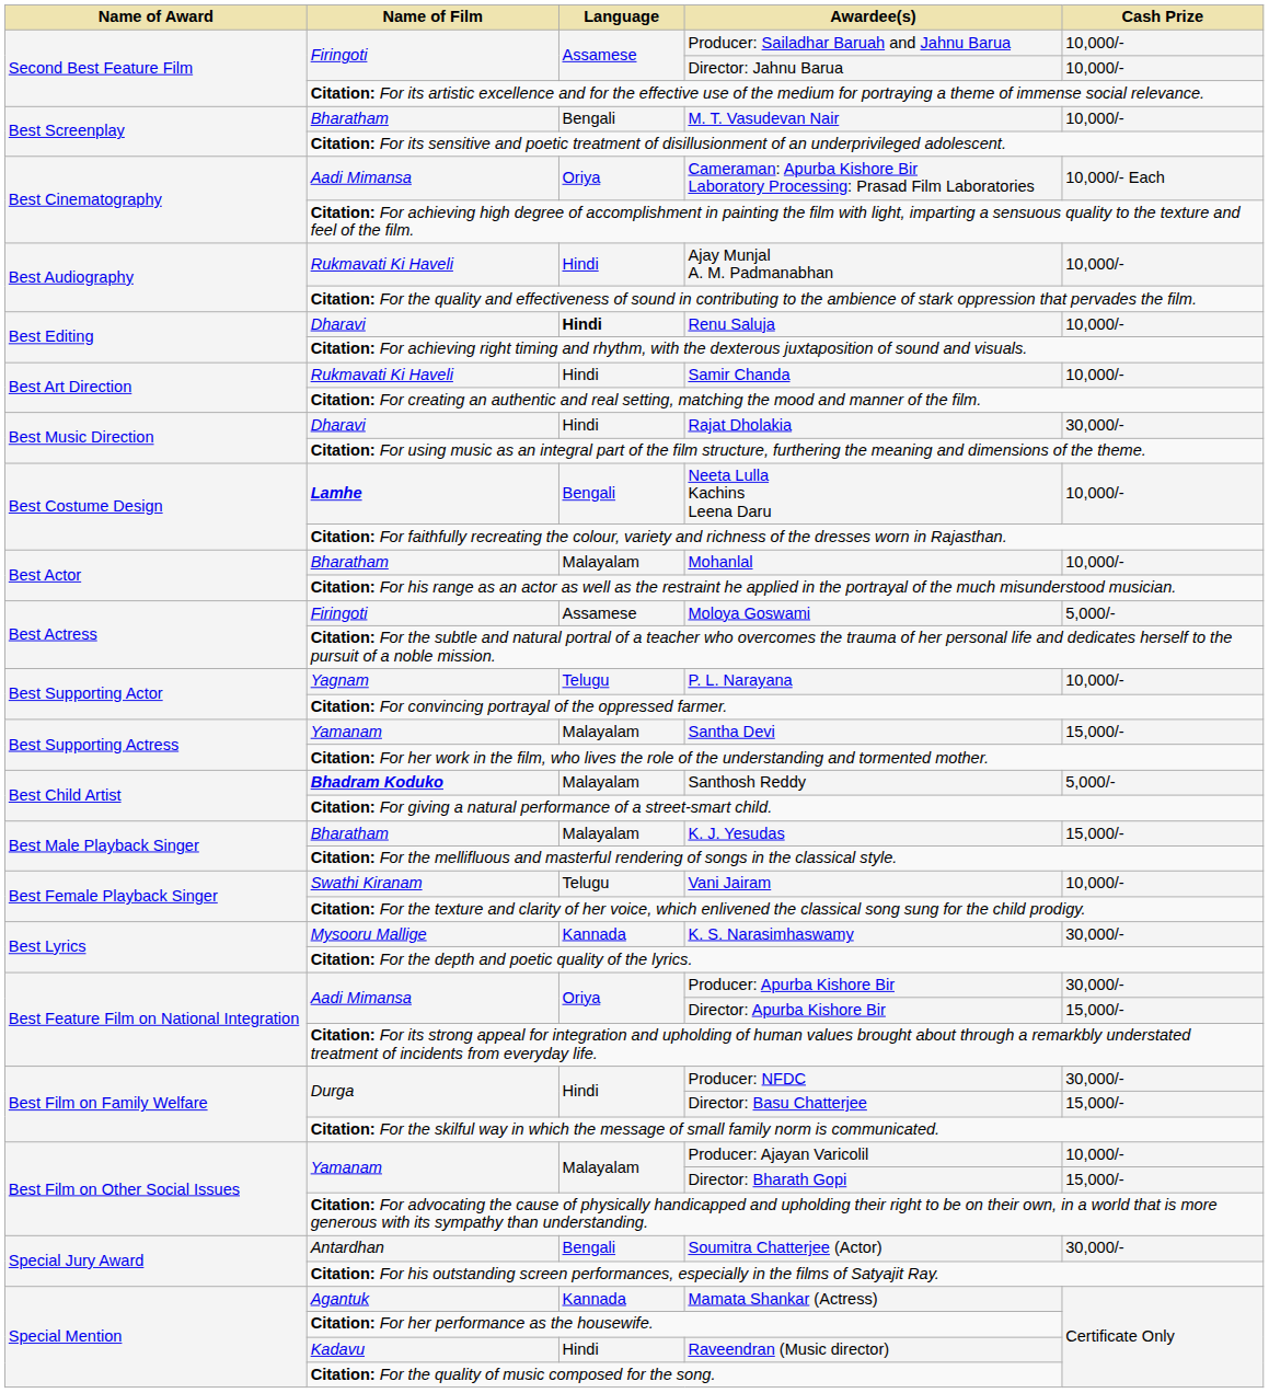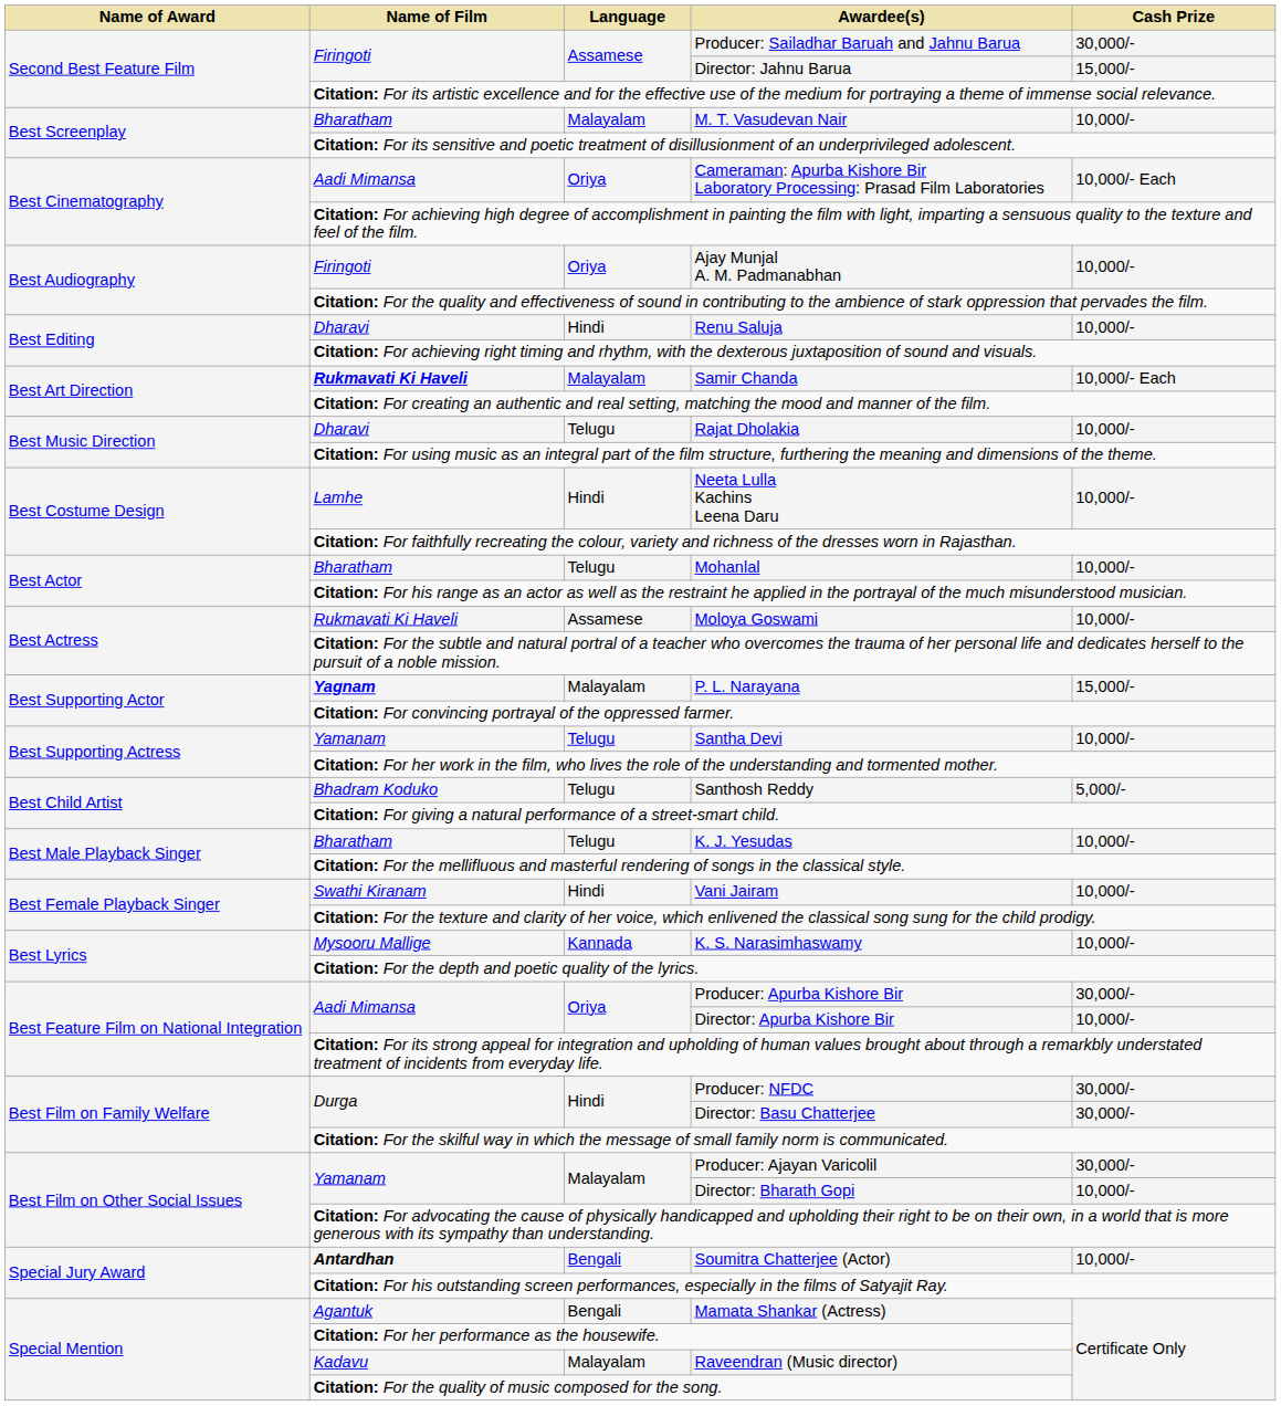 <table class="wikitable" style="width:100%;">
 <tr>
 <th style="background-color:#EFE4B0;width:24%;">Name of Award</th>
 <th style="background-color:#EFE4B0;width:20%;">Name of Film</th>
 <th style="background-color:#EFE4B0;width:10%;">Language</th>
 <th style="background-color:#EFE4B0;width:30%;">Awardee(s)</th>
 <th style="background-color:#EFE4B0;width:16%;">Cash Prize</th>
 </tr>
 <tr style="background-color:#F4F4F4">
 <td rowspan="3"><a href='#'>Second Best Feature Film</a></td>
 <td rowspan="2"><em><a href='#'>Firingoti</a></em></td>
 <td rowspan="2"><a href='#'>Assamese</a></td>
 <td>Producer: <a href='#'>Sailadhar Baruah</a> and <a href='#'>Jahnu Barua</a></td>
-<td> 10,000/-</td>
+<td> 30,000/-</td>
 </tr>
 <tr style="background-color:#F4F4F4">
 <td>Director: Jahnu Barua</td>
-<td> 10,000/-</td>
+<td> 15,000/-</td>
 </tr>
 <tr style="background-color:#F9F9F9">
 <td colspan="4"><strong>Citation:</strong> <em>For its artistic excellence and for the effective use of the medium for portraying a theme of immense social relevance.</em></td>
 </tr>
 <tr style="background-color:#F4F4F4">
 <td rowspan="2"><a href='#'>Best Screenplay</a></td>
 <td><em><a href='#'>Bharatham</a></em></td>
-<td>Bengali</td>
+<td><a href='#'>Malayalam</a></td>
 <td><a href='#'>M. T. Vasudevan Nair</a></td>
 <td> 10,000/-</td>
 </tr>
 <tr style="background-color:#F9F9F9">
 <td colspan="4"><strong>Citation:</strong> <em>For its sensitive and poetic treatment of disillusionment of an underprivileged adolescent.</em></td>
 </tr>
 <tr style="background-color:#F4F4F4">
 <td rowspan="2"><a href='#'>Best Cinematography</a></td>
 <td><em><a href='#'>Aadi Mimansa</a></em></td>
 <td><a href='#'>Oriya</a></td>
 <td><a href='#'>Cameraman</a>: <a href='#'>Apurba Kishore Bir</a><br><a href='#'>Laboratory Processing</a>: Prasad Film Laboratories</td>
 <td> 10,000/- Each</td>
 </tr>
 <tr style="background-color:#F9F9F9">
 <td colspan="4"><strong>Citation:</strong> <em>For achieving high degree of accomplishment in painting the film with light, imparting a sensuous quality to the texture and feel of the film.</em></td>
 </tr>
 <tr style="background-color:#F4F4F4">
 <td rowspan="2"><a href='#'>Best Audiography</a></td>
-<td><em><a href='#'>Rukmavati Ki Haveli</a></em></td>
-<td><a href='#'>Hindi</a></td>
+<td><em><a href='#'>Firingoti</a></em></td>
+<td><a href='#'>Oriya</a></td>
 <td>Ajay Munjal<br>A. M. Padmanabhan</td>
 <td> 10,000/-</td>
 </tr>
 <tr style="background-color:#F9F9F9">
 <td colspan="4"><strong>Citation:</strong> <em>For the quality and effectiveness of sound in contributing to the ambience of stark oppression that pervades the film.</em></td>
 </tr>
 <tr style="background-color:#F4F4F4">
 <td rowspan="2"><a href='#'>Best Editing</a></td>
 <td><em><a href='#'>Dharavi</a></em></td>
-<td><strong>Hindi</strong></td>
+<td>Hindi</td>
 <td><a href='#'>Renu Saluja</a></td>
 <td> 10,000/-</td>
 </tr>
 <tr style="background-color:#F9F9F9">
 <td colspan="4"><strong>Citation:</strong> <em>For achieving right timing and rhythm, with the dexterous juxtaposition of sound and visuals.</em></td>
 </tr>
 <tr style="background-color:#F4F4F4">
 <td rowspan="2"><a href='#'>Best Art Direction</a></td>
-<td><em><a href='#'>Rukmavati Ki Haveli</a></em></td>
-<td>Hindi</td>
+<td><strong><em><a href='#'>Rukmavati Ki Haveli</a></em></strong></td>
+<td><a href='#'>Malayalam</a></td>
 <td><a href='#'>Samir Chanda</a></td>
-<td> 10,000/-</td>
+<td> 10,000/- Each</td>
 </tr>
 <tr style="background-color:#F9F9F9">
 <td colspan="4"><strong>Citation:</strong> <em>For creating an authentic and real setting, matching the mood and manner of the film.</em></td>
 </tr>
 <tr style="background-color:#F4F4F4">
 <td rowspan="2"><a href='#'>Best Music Direction</a></td>
 <td><em><a href='#'>Dharavi</a></em></td>
-<td>Hindi</td>
+<td>Telugu</td>
 <td><a href='#'>Rajat Dholakia</a></td>
-<td> 30,000/-</td>
+<td> 10,000/-</td>
 </tr>
 <tr style="background-color:#F9F9F9">
 <td colspan="4"><strong>Citation:</strong> <em>For using music as an integral part of the film structure, furthering the meaning and dimensions of the theme.</em></td>
 </tr>
 <tr style="background-color:#F4F4F4">
 <td rowspan="2"><a href='#'>Best Costume Design</a></td>
-<td><strong><em><a href='#'>Lamhe</a></em></strong></td>
-<td><a href='#'>Bengali</a></td>
+<td><em><a href='#'>Lamhe</a></em></td>
+<td>Hindi</td>
 <td><a href='#'>Neeta Lulla</a><br>Kachins<br> Leena Daru</td>
 <td> 10,000/-</td>
 </tr>
 <tr style="background-color:#F9F9F9">
 <td colspan="4"><strong>Citation:</strong> <em>For faithfully recreating the colour, variety and richness of the dresses worn in Rajasthan.</em></td>
 </tr>
 <tr style="background-color:#F4F4F4">
 <td rowspan="2"><a href='#'>Best Actor</a></td>
 <td><em><a href='#'>Bharatham</a></em></td>
-<td>Malayalam</td>
+<td>Telugu</td>
 <td><a href='#'>Mohanlal</a></td>
 <td> 10,000/-</td>
 </tr>
 <tr style="background-color:#F9F9F9">
 <td colspan="4"><strong>Citation:</strong> <em>For his range as an actor as well as the restraint he applied in the portrayal of the much misunderstood musician.</em></td>
 </tr>
 <tr style="background-color:#F4F4F4">
 <td rowspan="2"><a href='#'>Best Actress</a></td>
-<td><em><a href='#'>Firingoti</a></em></td>
+<td><em><a href='#'>Rukmavati Ki Haveli</a></em></td>
 <td>Assamese</td>
 <td><a href='#'>Moloya Goswami</a></td>
-<td> 5,000/-</td>
+<td> 10,000/-</td>
 </tr>
 <tr style="background-color:#F9F9F9">
 <td colspan="4"><strong>Citation:</strong> <em>For the subtle and natural portral of a teacher who overcomes the trauma of her personal life and dedicates herself to the pursuit of a noble mission.</em></td>
 </tr>
 <tr style="background-color:#F4F4F4">
 <td rowspan="2"><a href='#'>Best Supporting Actor</a></td>
-<td><em><a href='#'>Yagnam</a></em></td>
-<td><a href='#'>Telugu</a></td>
+<td><strong><em><a href='#'>Yagnam</a></em></strong></td>
+<td>Malayalam</td>
 <td><a href='#'>P. L. Narayana</a></td>
-<td> 10,000/-</td>
+<td> 15,000/-</td>
 </tr>
 <tr style="background-color:#F9F9F9">
 <td colspan="4"><strong>Citation:</strong> <em>For convincing portrayal of the oppressed farmer.</em></td>
 </tr>
 <tr style="background-color:#F4F4F4">
 <td rowspan="2"><a href='#'>Best Supporting Actress</a></td>
 <td><em><a href='#'>Yamanam</a></em></td>
-<td>Malayalam</td>
+<td><a href='#'>Telugu</a></td>
 <td><a href='#'>Santha Devi</a></td>
-<td> 15,000/-</td>
+<td> 10,000/-</td>
 </tr>
 <tr style="background-color:#F9F9F9">
 <td colspan="4"><strong>Citation:</strong> <em>For her work in the film, who lives the role of the understanding and tormented mother.</em></td>
 </tr>
 <tr style="background-color:#F4F4F4">
 <td rowspan="2"><a href='#'>Best Child Artist</a></td>
-<td><strong><em><a href='#'>Bhadram Koduko</a></em></strong></td>
-<td>Malayalam</td>
+<td><em><a href='#'>Bhadram Koduko</a></em></td>
+<td>Telugu</td>
 <td>Santhosh Reddy</td>
 <td> 5,000/-</td>
 </tr>
 <tr style="background-color:#F9F9F9">
 <td colspan="4"><strong>Citation:</strong> <em>For giving a natural performance of a street-smart child.</em></td>
 </tr>
 <tr style="background-color:#F4F4F4">
 <td rowspan="2"><a href='#'>Best Male Playback Singer</a></td>
 <td><em><a href='#'>Bharatham</a></em></td>
-<td>Malayalam</td>
+<td>Telugu</td>
 <td><a href='#'>K. J. Yesudas</a></td>
-<td> 15,000/-</td>
+<td> 10,000/-</td>
 </tr>
 <tr style="background-color:#F9F9F9">
 <td colspan="4"><strong>Citation:</strong> <em>For the mellifluous and masterful rendering of songs in the classical style.</em></td>
 </tr>
 <tr style="background-color:#F4F4F4">
 <td rowspan="2"><a href='#'>Best Female Playback Singer</a></td>
 <td><em><a href='#'>Swathi Kiranam</a></em><br></td>
-<td>Telugu</td>
+<td>Hindi</td>
 <td><a href='#'>Vani Jairam</a></td>
 <td> 10,000/-</td>
 </tr>
 <tr style="background-color:#F9F9F9">
 <td colspan="4"><strong>Citation:</strong> <em>For the texture and clarity of her voice, which enlivened the classical song sung for the child prodigy.</em></td>
 </tr>
 <tr style="background-color:#F4F4F4">
 <td rowspan="2"><a href='#'>Best Lyrics</a></td>
 <td><em><a href='#'>Mysooru Mallige</a></em></td>
 <td><a href='#'>Kannada</a></td>
 <td><a href='#'>K. S. Narasimhaswamy</a></td>
-<td> 30,000/-</td>
+<td> 10,000/-</td>
 </tr>
 <tr style="background-color:#F9F9F9">
 <td colspan="4"><strong>Citation:</strong> <em>For the depth and poetic quality of the lyrics.</em></td>
 </tr>
 <tr style="background-color:#F4F4F4">
 <td rowspan="3"><a href='#'>Best Feature Film on National Integration</a></td>
 <td rowspan="2"><em><a href='#'>Aadi Mimansa</a></em></td>
 <td rowspan="2"><a href='#'>Oriya</a></td>
 <td>Producer: <a href='#'>Apurba Kishore Bir</a></td>
 <td> 30,000/-</td>
 </tr>
 <tr style="background-color:#F4F4F4">
 <td>Director: <a href='#'>Apurba Kishore Bir</a></td>
-<td> 15,000/-</td>
+<td> 10,000/-</td>
 </tr>
 <tr style="background-color:#F9F9F9">
 <td colspan="4"><strong>Citation:</strong> <em>For its strong appeal for integration and upholding of human values brought about through a remarkbly understated treatment of incidents from everyday life.</em></td>
 </tr>
 <tr style="background-color:#F4F4F4">
 <td rowspan="3"><a href='#'>Best Film on Family Welfare</a></td>
 <td rowspan="2"><em>Durga</em></td>
 <td rowspan="2">Hindi</td>
 <td>Producer: <a href='#'>NFDC</a></td>
 <td> 30,000/-</td>
 </tr>
 <tr style="background-color:#F4F4F4">
 <td>Director: <a href='#'>Basu Chatterjee</a></td>
-<td> 15,000/-</td>
+<td> 30,000/-</td>
 </tr>
 <tr style="background-color:#F9F9F9">
 <td colspan="4"><strong>Citation:</strong> <em>For the skilful way in which the message of small family norm is communicated.</em></td>
 </tr>
 <tr style="background-color:#F4F4F4">
 <td rowspan="3"><a href='#'>Best Film on Other Social Issues</a></td>
 <td rowspan="2"><em><a href='#'>Yamanam</a></em></td>
 <td rowspan="2">Malayalam</td>
 <td>Producer: Ajayan Varicolil</td>
-<td> 10,000/-</td>
+<td> 30,000/-</td>
 </tr>
 <tr style="background-color:#F4F4F4">
 <td>Director: <a href='#'>Bharath Gopi</a></td>
-<td> 15,000/-</td>
+<td> 10,000/-</td>
 </tr>
 <tr style="background-color:#F9F9F9">
 <td colspan="4"><strong>Citation:</strong> <em>For advocating the cause of physically handicapped and upholding their right to be on their own, in a world that is more generous with its sympathy than understanding.</em></td>
 </tr>
 <tr style="background-color:#F4F4F4">
 <td rowspan="2"><a href='#'>Special Jury Award</a></td>
-<td><em>Antardhan</em></td>
+<td><strong><em>Antardhan</em></strong></td>
 <td><a href='#'>Bengali</a></td>
 <td><a href='#'>Soumitra Chatterjee</a> (Actor)</td>
-<td> 30,000/-</td>
+<td> 10,000/-</td>
 </tr>
 <tr style="background-color:#F9F9F9">
 <td colspan="4"><strong>Citation:</strong> <em>For his outstanding screen performances, especially in the films of Satyajit Ray.</em></td>
 </tr>
 <tr style="background-color:#F4F4F4">
 <td rowspan="4"><a href='#'>Special Mention</a></td>
 <td><em><a href='#'>Agantuk</a></em></td>
-<td><a href='#'>Kannada</a></td>
+<td>Bengali</td>
 <td><a href='#'>Mamata Shankar</a> (Actress)</td>
 <td rowspan="4">Certificate Only</td>
 </tr>
 <tr style="background-color:#F9F9F9">
 <td colspan="3"><strong>Citation:</strong> <em>For her performance as the housewife.</em></td>
 </tr>
 <tr style="background-color:#F4F4F4">
 <td><em><a href='#'>Kadavu</a></em></td>
-<td>Hindi</td>
+<td>Malayalam</td>
 <td><a href='#'>Raveendran</a> (Music director)</td>
 </tr>
 <tr style="background-color:#F9F9F9">
 <td colspan="3"><strong>Citation:</strong> <em>For the quality of music composed for the song.</em></td>
 </tr>
 </table>
